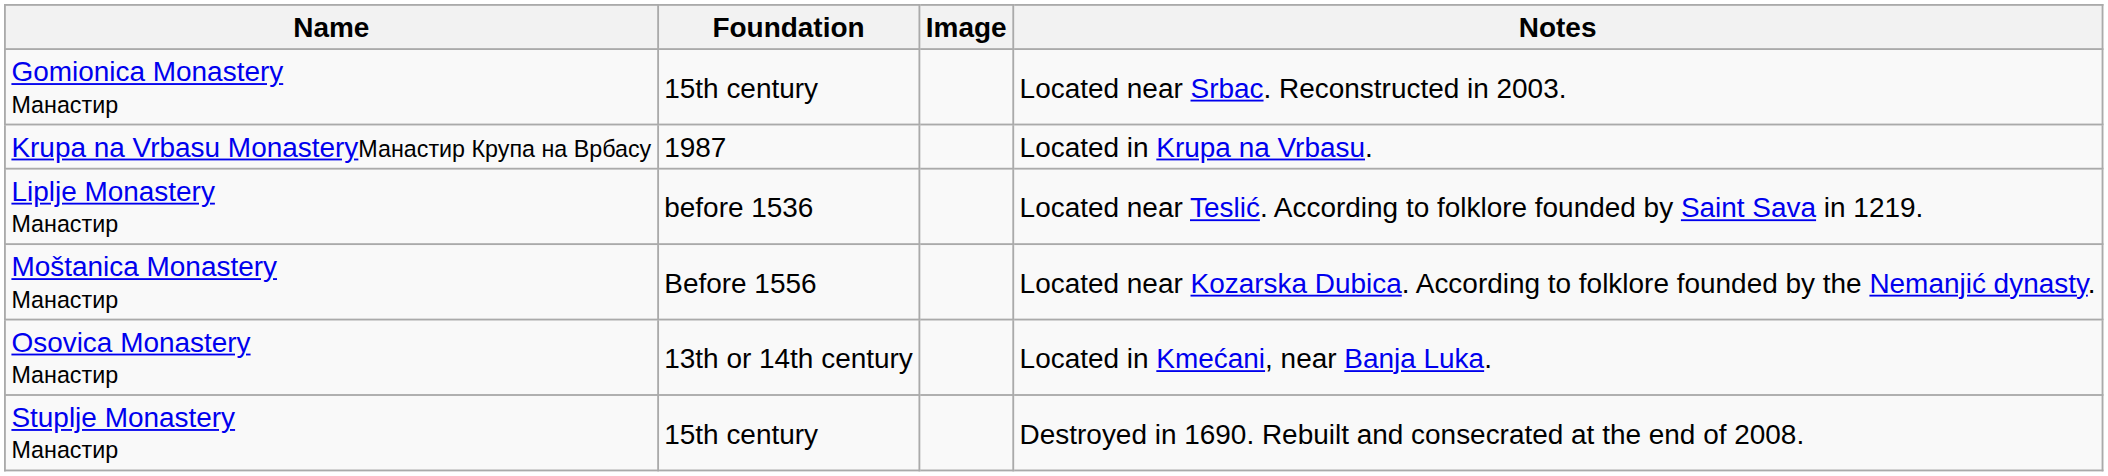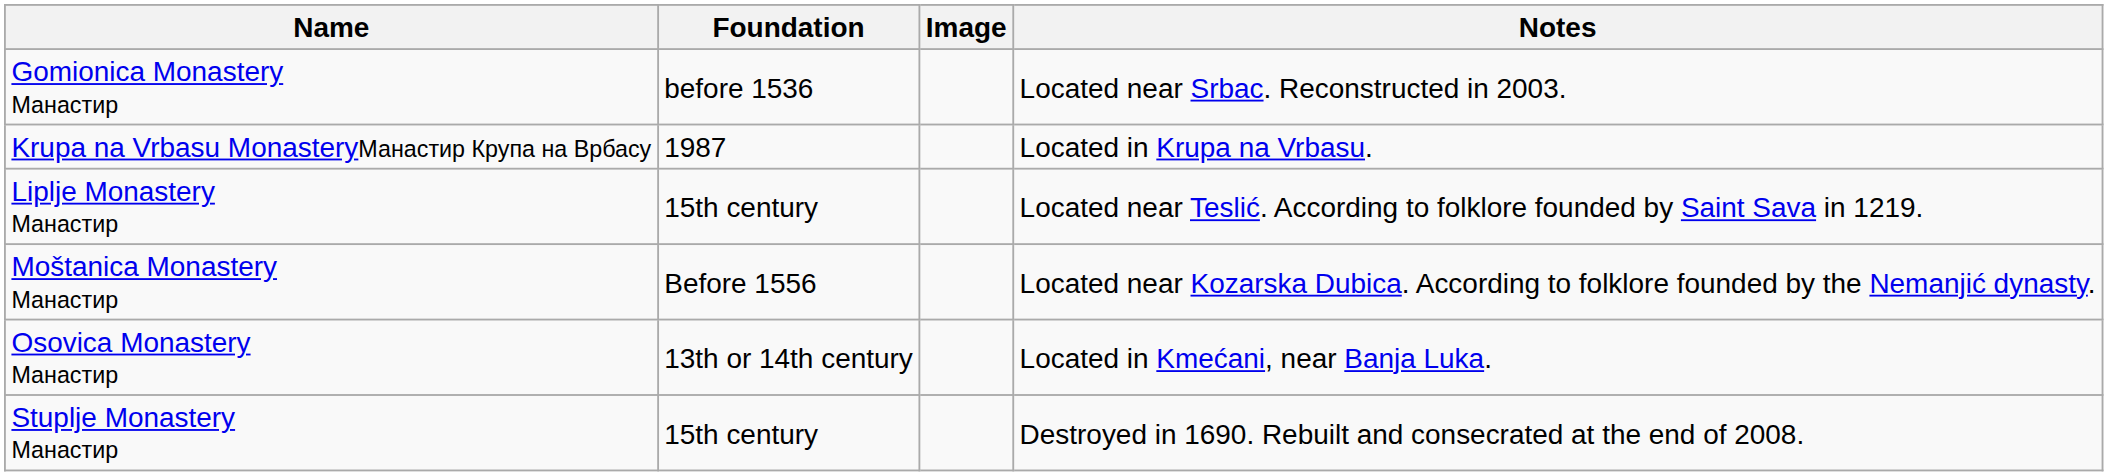 <table class="wikitable" style="font-size:95%;">
 <tr>
 <th>Name</th>
 <th>Foundation</th>
 <th>Image</th>
 <th>Notes</th>
 </tr>
 <tr>
 <td><a href='#'>Gomionica Monastery</a><br><small>Манастир</small> </td>
-<td>15th century</td>
+<td>before 1536</td>
 <td></td>
 <td>Located near <a href='#'>Srbac</a>. Reconstructed in 2003.</td>
 </tr>
 <tr>
 <td><a href='#'>Krupa na Vrbasu Monastery</a><small>Манастир Крупа на Врбасу</small></td>
 <td>1987</td>
 <td></td>
 <td>Located in <a href='#'>Krupa na Vrbasu</a>.</td>
 </tr>
 <tr>
 <td><a href='#'>Liplje Monastery</a><br><small>Манастир</small> </td>
-<td>before 1536</td>
+<td>15th century</td>
 <td></td>
 <td>Located near <a href='#'>Teslić</a>. According to folklore founded by <a href='#'>Saint Sava</a> in 1219.</td>
 </tr>
 <tr>
 <td><a href='#'>Moštanica Monastery</a><br><small>Манастир</small> </td>
 <td>Before 1556</td>
 <td></td>
 <td>Located near <a href='#'>Kozarska Dubica</a>. According to folklore founded by the <a href='#'>Nemanjić dynasty</a>.</td>
 </tr>
 <tr>
 <td><a href='#'>Osovica Monastery</a><br><small>Манастир</small> </td>
 <td>13th or 14th century</td>
 <td></td>
 <td>Located in <a href='#'>Kmećani</a>, near <a href='#'>Banja Luka</a>. </td>
 </tr>
 <tr>
 <td><a href='#'>Stuplje Monastery</a><br><small>Манастир</small> </td>
 <td>15th century</td>
 <td></td>
 <td>Destroyed in 1690. Rebuilt and consecrated at the end of 2008.</td>
 </tr>
 </table>
